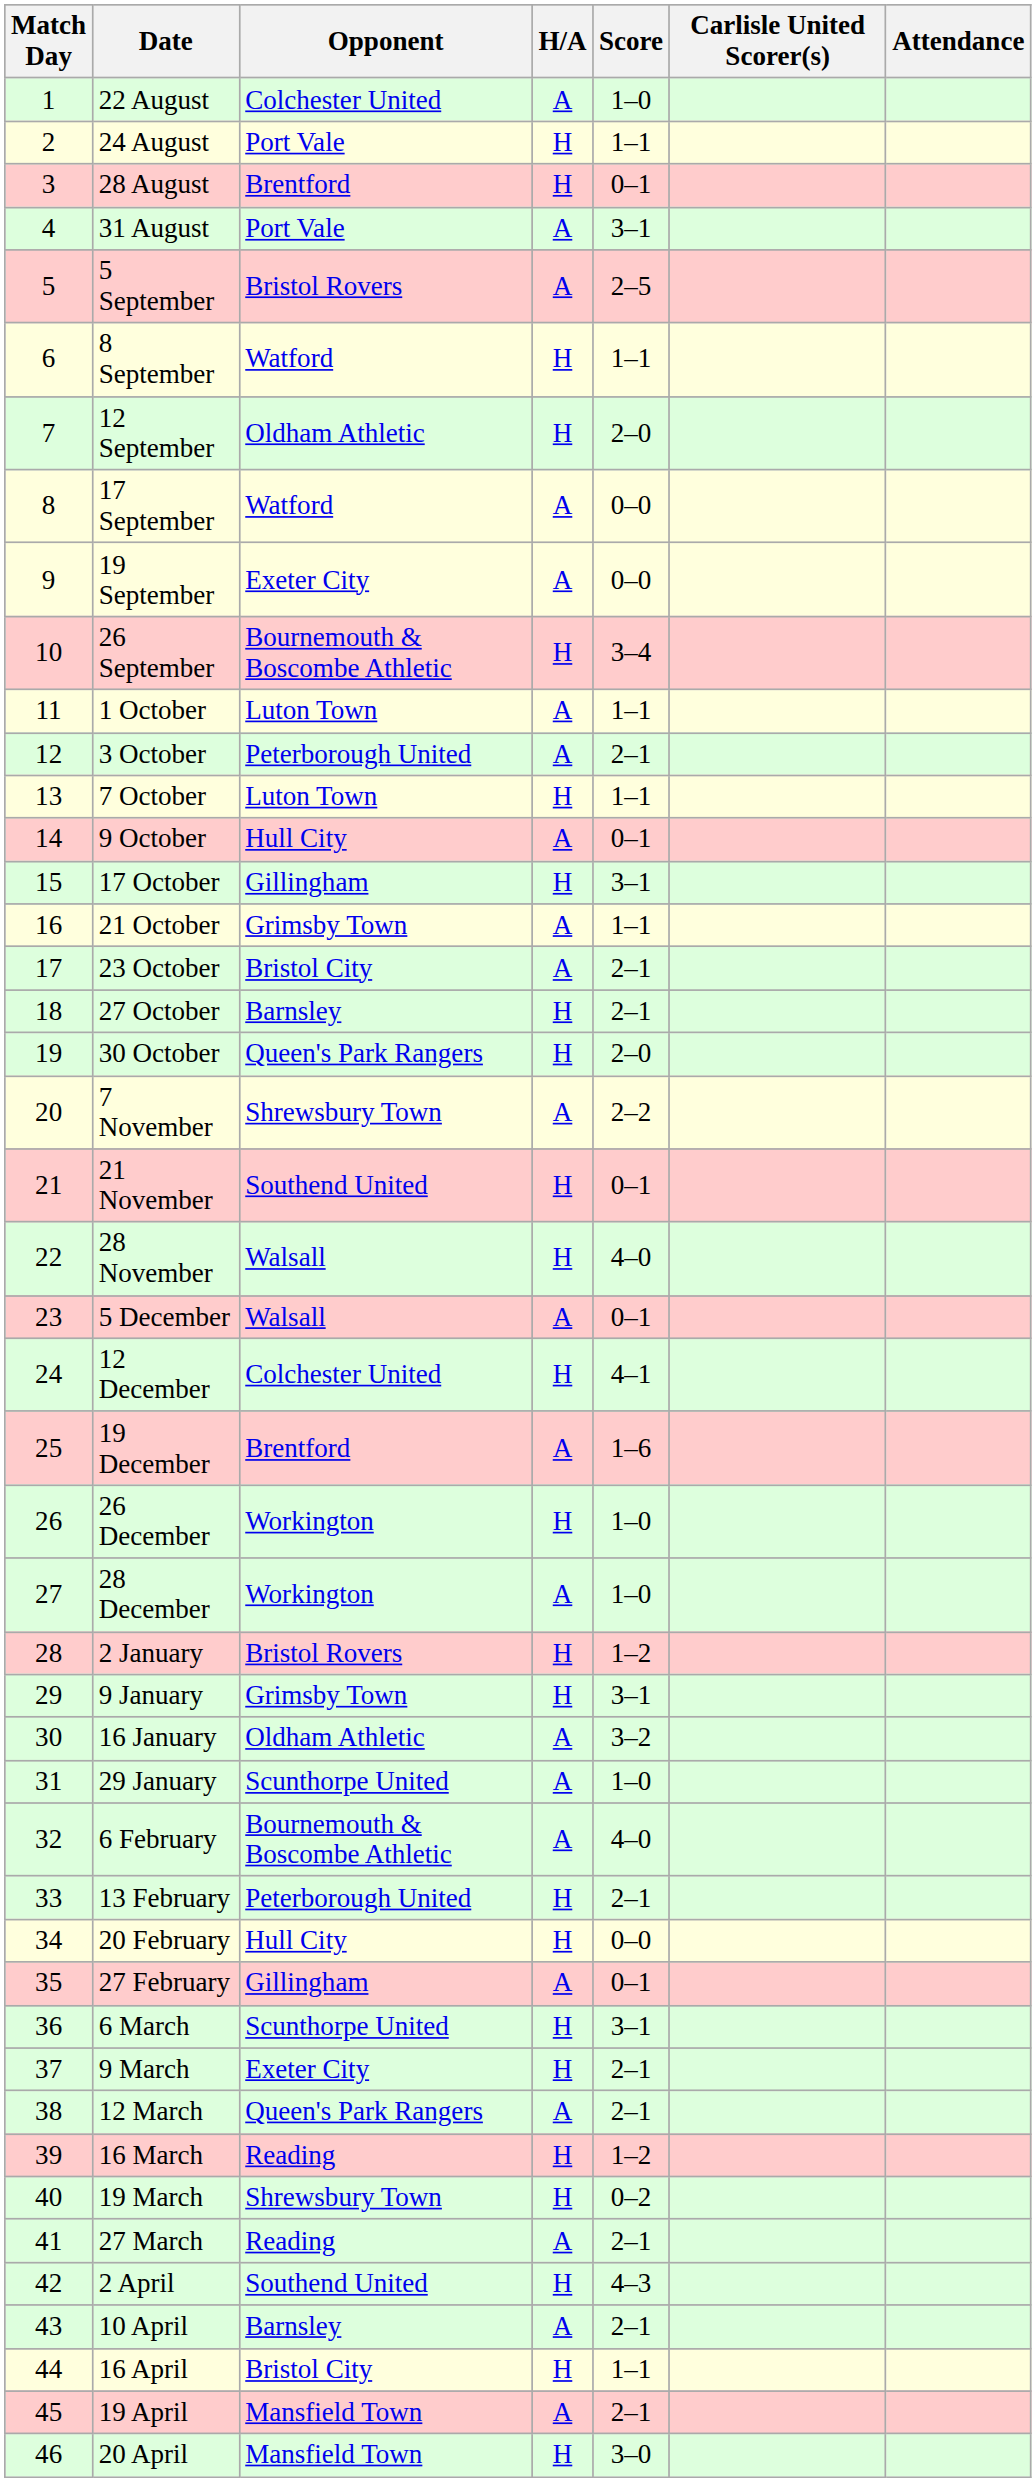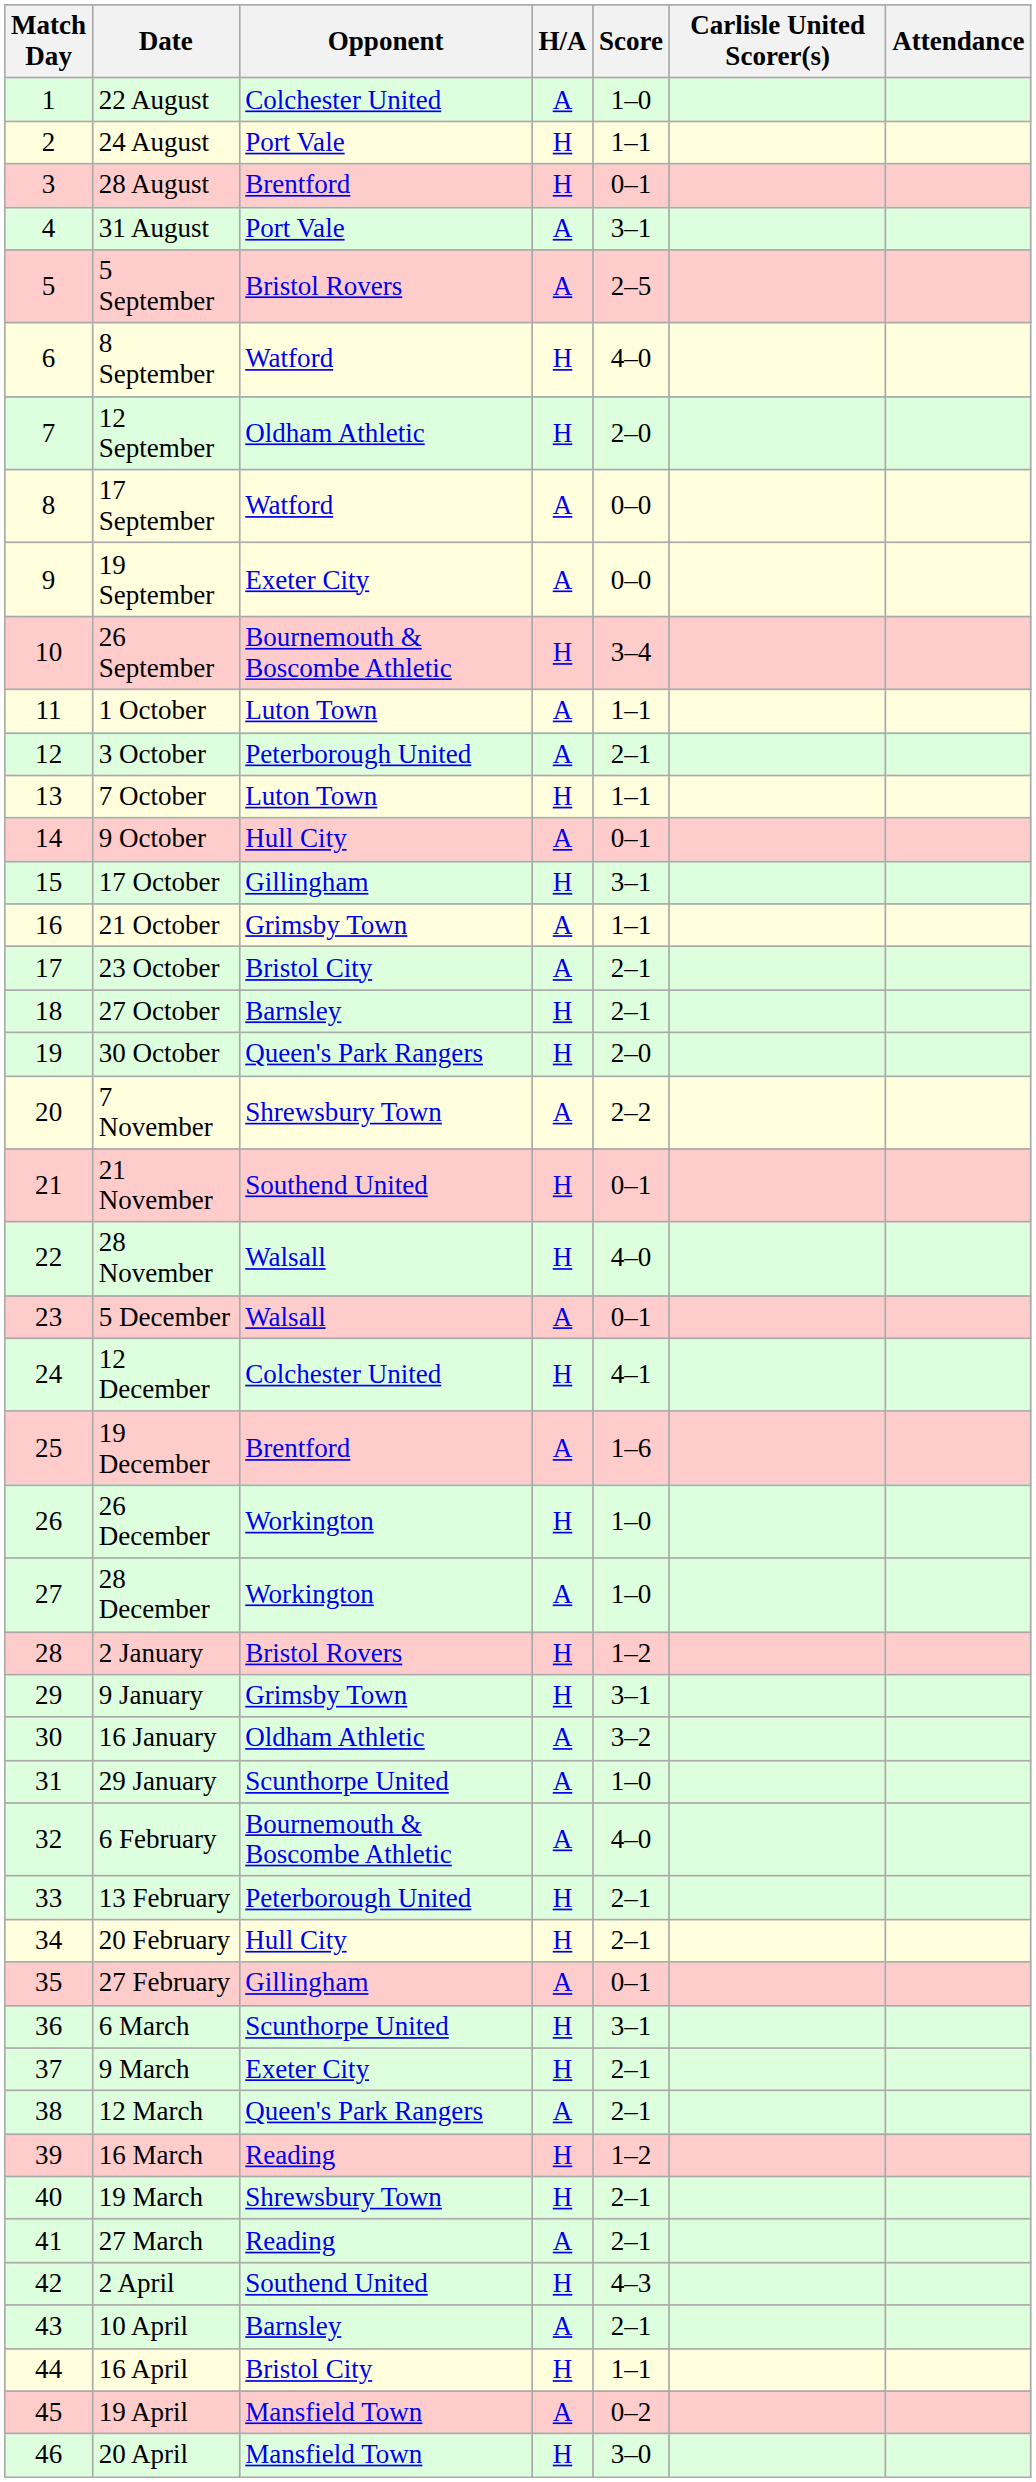 <table class="wikitable" style="text-align:center">
 <tr>
 <th>Match<br> Day</th>
 <th>Date</th>
 <th>Opponent</th>
 <th>H/A</th>
 <th>Score</th>
 <th>Carlisle United Scorer(s)</th>
 <th>Attendance</th>
 </tr>
 <tr bgcolor=#ddffdd>
 <td>1</td>
 <td align=left>22 August</td>
 <td align=left><a href='#'>Colchester United</a></td>
 <td><a href='#'>A</a></td>
 <td>1–0</td>
 <td align=left></td>
 <td></td>
 </tr>
 <tr bgcolor=#ffffdd>
 <td>2</td>
 <td align=left>24 August</td>
 <td align=left><a href='#'>Port Vale</a></td>
 <td><a href='#'>H</a></td>
 <td>1–1</td>
 <td align=left></td>
 <td></td>
 </tr>
 <tr bgcolor=#FFCCCC>
 <td>3</td>
 <td align=left>28 August</td>
 <td align=left><a href='#'>Brentford</a></td>
 <td><a href='#'>H</a></td>
 <td>0–1</td>
 <td align=left></td>
 <td></td>
 </tr>
 <tr bgcolor=#ddffdd>
 <td>4</td>
 <td align=left>31 August</td>
 <td align=left><a href='#'>Port Vale</a></td>
 <td><a href='#'>A</a></td>
 <td>3–1</td>
 <td align=left></td>
 <td></td>
 </tr>
 <tr bgcolor=#FFCCCC>
 <td>5</td>
 <td align=left>5 September</td>
 <td align=left><a href='#'>Bristol Rovers</a></td>
 <td><a href='#'>A</a></td>
 <td>2–5</td>
 <td align=left></td>
 <td></td>
 </tr>
 <tr bgcolor=#ffffdd>
 <td>6</td>
 <td align=left>8 September</td>
 <td align=left><a href='#'>Watford</a></td>
 <td><a href='#'>H</a></td>
-<td>1–1</td>
+<td>4–0</td>
 <td align=left></td>
 <td></td>
 </tr>
 <tr bgcolor=#ddffdd>
 <td>7</td>
 <td align=left>12 September</td>
 <td align=left><a href='#'>Oldham Athletic</a></td>
 <td><a href='#'>H</a></td>
 <td>2–0</td>
 <td align=left></td>
 <td></td>
 </tr>
 <tr bgcolor=#ffffdd>
 <td>8</td>
 <td align=left>17 September</td>
 <td align=left><a href='#'>Watford</a></td>
 <td><a href='#'>A</a></td>
 <td>0–0</td>
 <td align=left></td>
 <td></td>
 </tr>
 <tr bgcolor=#ffffdd>
 <td>9</td>
 <td align=left>19 September</td>
 <td align=left><a href='#'>Exeter City</a></td>
 <td><a href='#'>A</a></td>
 <td>0–0</td>
 <td align=left></td>
 <td></td>
 </tr>
 <tr bgcolor=#FFCCCC>
 <td>10</td>
 <td align=left>26 September</td>
 <td align=left><a href='#'>Bournemouth & Boscombe Athletic</a></td>
 <td><a href='#'>H</a></td>
 <td>3–4</td>
 <td align=left></td>
 <td></td>
 </tr>
 <tr bgcolor=#ffffdd>
 <td>11</td>
 <td align=left>1 October</td>
 <td align=left><a href='#'>Luton Town</a></td>
 <td><a href='#'>A</a></td>
 <td>1–1</td>
 <td align=left></td>
 <td></td>
 </tr>
 <tr bgcolor=#ddffdd>
 <td>12</td>
 <td align=left>3 October</td>
 <td align=left><a href='#'>Peterborough United</a></td>
 <td><a href='#'>A</a></td>
 <td>2–1</td>
 <td align=left></td>
 <td></td>
 </tr>
 <tr bgcolor=#ffffdd>
 <td>13</td>
 <td align=left>7 October</td>
 <td align=left><a href='#'>Luton Town</a></td>
 <td><a href='#'>H</a></td>
 <td>1–1</td>
 <td align=left></td>
 <td></td>
 </tr>
 <tr bgcolor=#FFCCCC>
 <td>14</td>
 <td align=left>9 October</td>
 <td align=left><a href='#'>Hull City</a></td>
 <td><a href='#'>A</a></td>
 <td>0–1</td>
 <td align=left></td>
 <td></td>
 </tr>
 <tr bgcolor=#ddffdd>
 <td>15</td>
 <td align=left>17 October</td>
 <td align=left><a href='#'>Gillingham</a></td>
 <td><a href='#'>H</a></td>
 <td>3–1</td>
 <td align=left></td>
 <td></td>
 </tr>
 <tr bgcolor=#ffffdd>
 <td>16</td>
 <td align=left>21 October</td>
 <td align=left><a href='#'>Grimsby Town</a></td>
 <td><a href='#'>A</a></td>
 <td>1–1</td>
 <td align=left></td>
 <td></td>
 </tr>
 <tr bgcolor=#ddffdd>
 <td>17</td>
 <td align=left>23 October</td>
 <td align=left><a href='#'>Bristol City</a></td>
 <td><a href='#'>A</a></td>
 <td>2–1</td>
 <td align=left></td>
 <td></td>
 </tr>
 <tr bgcolor=#ddffdd>
 <td>18</td>
 <td align=left>27 October</td>
 <td align=left><a href='#'>Barnsley</a></td>
 <td><a href='#'>H</a></td>
 <td>2–1</td>
 <td align=left></td>
 <td></td>
 </tr>
 <tr bgcolor=#ddffdd>
 <td>19</td>
 <td align=left>30 October</td>
 <td align=left><a href='#'>Queen's Park Rangers</a></td>
 <td><a href='#'>H</a></td>
 <td>2–0</td>
 <td align=left></td>
 <td></td>
 </tr>
 <tr bgcolor=#ffffdd>
 <td>20</td>
 <td align=left>7 November</td>
 <td align=left><a href='#'>Shrewsbury Town</a></td>
 <td><a href='#'>A</a></td>
 <td>2–2</td>
 <td align=left></td>
 <td></td>
 </tr>
 <tr bgcolor=#FFCCCC>
 <td>21</td>
 <td align=left>21 November</td>
 <td align=left><a href='#'>Southend United</a></td>
 <td><a href='#'>H</a></td>
 <td>0–1</td>
 <td align=left></td>
 <td></td>
 </tr>
 <tr bgcolor=#ddffdd>
 <td>22</td>
 <td align=left>28 November</td>
 <td align=left><a href='#'>Walsall</a></td>
 <td><a href='#'>H</a></td>
 <td>4–0</td>
 <td align=left></td>
 <td></td>
 </tr>
 <tr bgcolor=#FFCCCC>
 <td>23</td>
 <td align=left>5 December</td>
 <td align=left><a href='#'>Walsall</a></td>
 <td><a href='#'>A</a></td>
 <td>0–1</td>
 <td align=left></td>
 <td></td>
 </tr>
 <tr bgcolor=#ddffdd>
 <td>24</td>
 <td align=left>12 December</td>
 <td align=left><a href='#'>Colchester United</a></td>
 <td><a href='#'>H</a></td>
 <td>4–1</td>
 <td align=left></td>
 <td></td>
 </tr>
 <tr bgcolor=#FFCCCC>
 <td>25</td>
 <td align=left>19 December</td>
 <td align=left><a href='#'>Brentford</a></td>
 <td><a href='#'>A</a></td>
 <td>1–6</td>
 <td align=left></td>
 <td></td>
 </tr>
 <tr bgcolor=#ddffdd>
 <td>26</td>
 <td align=left>26 December</td>
 <td align=left><a href='#'>Workington</a></td>
 <td><a href='#'>H</a></td>
 <td>1–0</td>
 <td align=left></td>
 <td></td>
 </tr>
 <tr bgcolor=#ddffdd>
 <td>27</td>
 <td align=left>28 December</td>
 <td align=left><a href='#'>Workington</a></td>
 <td><a href='#'>A</a></td>
 <td>1–0</td>
 <td align=left></td>
 <td></td>
 </tr>
 <tr bgcolor=#FFCCCC>
 <td>28</td>
 <td align=left>2 January</td>
 <td align=left><a href='#'>Bristol Rovers</a></td>
 <td><a href='#'>H</a></td>
 <td>1–2</td>
 <td align=left></td>
 <td></td>
 </tr>
 <tr bgcolor=#ddffdd>
 <td>29</td>
 <td align=left>9 January</td>
 <td align=left><a href='#'>Grimsby Town</a></td>
 <td><a href='#'>H</a></td>
 <td>3–1</td>
 <td align=left></td>
 <td></td>
 </tr>
 <tr bgcolor=#ddffdd>
 <td>30</td>
 <td align=left>16 January</td>
 <td align=left><a href='#'>Oldham Athletic</a></td>
 <td><a href='#'>A</a></td>
 <td>3–2</td>
 <td align=left></td>
 <td></td>
 </tr>
 <tr bgcolor=#ddffdd>
 <td>31</td>
 <td align=left>29 January</td>
 <td align=left><a href='#'>Scunthorpe United</a></td>
 <td><a href='#'>A</a></td>
 <td>1–0</td>
 <td align=left></td>
 <td></td>
 </tr>
 <tr bgcolor=#ddffdd>
 <td>32</td>
 <td align=left>6 February</td>
 <td align=left><a href='#'>Bournemouth & Boscombe Athletic</a></td>
 <td><a href='#'>A</a></td>
 <td>4–0</td>
 <td align=left></td>
 <td></td>
 </tr>
 <tr bgcolor=#ddffdd>
 <td>33</td>
 <td align=left>13 February</td>
 <td align=left><a href='#'>Peterborough United</a></td>
 <td><a href='#'>H</a></td>
 <td>2–1</td>
 <td align=left></td>
 <td></td>
 </tr>
 <tr bgcolor=#ffffdd>
 <td>34</td>
 <td align=left>20 February</td>
 <td align=left><a href='#'>Hull City</a></td>
 <td><a href='#'>H</a></td>
-<td>0–0</td>
+<td>2–1</td>
 <td align=left></td>
 <td></td>
 </tr>
 <tr bgcolor=#FFCCCC>
 <td>35</td>
 <td align=left>27 February</td>
 <td align=left><a href='#'>Gillingham</a></td>
 <td><a href='#'>A</a></td>
 <td>0–1</td>
 <td align=left></td>
 <td></td>
 </tr>
 <tr bgcolor=#ddffdd>
 <td>36</td>
 <td align=left>6 March</td>
 <td align=left><a href='#'>Scunthorpe United</a></td>
 <td><a href='#'>H</a></td>
 <td>3–1</td>
 <td align=left></td>
 <td></td>
 </tr>
 <tr bgcolor=#ddffdd>
 <td>37</td>
 <td align=left>9 March</td>
 <td align=left><a href='#'>Exeter City</a></td>
 <td><a href='#'>H</a></td>
 <td>2–1</td>
 <td align=left></td>
 <td></td>
 </tr>
 <tr bgcolor=#ddffdd>
 <td>38</td>
 <td align=left>12 March</td>
 <td align=left><a href='#'>Queen's Park Rangers</a></td>
 <td><a href='#'>A</a></td>
 <td>2–1</td>
 <td align=left></td>
 <td></td>
 </tr>
 <tr bgcolor=#FFCCCC>
 <td>39</td>
 <td align=left>16 March</td>
 <td align=left><a href='#'>Reading</a></td>
 <td><a href='#'>H</a></td>
 <td>1–2</td>
 <td align=left></td>
 <td></td>
 </tr>
 <tr bgcolor=#ddffdd>
 <td>40</td>
 <td align=left>19 March</td>
 <td align=left><a href='#'>Shrewsbury Town</a></td>
 <td><a href='#'>H</a></td>
-<td>0–2</td>
+<td>2–1</td>
 <td align=left></td>
 <td></td>
 </tr>
 <tr bgcolor=#ddffdd>
 <td>41</td>
 <td align=left>27 March</td>
 <td align=left><a href='#'>Reading</a></td>
 <td><a href='#'>A</a></td>
 <td>2–1</td>
 <td align=left></td>
 <td></td>
 </tr>
 <tr bgcolor=#ddffdd>
 <td>42</td>
 <td align=left>2 April</td>
 <td align=left><a href='#'>Southend United</a></td>
 <td><a href='#'>H</a></td>
 <td>4–3</td>
 <td align=left></td>
 <td></td>
 </tr>
 <tr bgcolor=#ddffdd>
 <td>43</td>
 <td align=left>10 April</td>
 <td align=left><a href='#'>Barnsley</a></td>
 <td><a href='#'>A</a></td>
 <td>2–1</td>
 <td align=left></td>
 <td></td>
 </tr>
 <tr bgcolor=#ffffdd>
 <td>44</td>
 <td align=left>16 April</td>
 <td align=left><a href='#'>Bristol City</a></td>
 <td><a href='#'>H</a></td>
 <td>1–1</td>
 <td align=left></td>
 <td></td>
 </tr>
 <tr bgcolor=#FFCCCC>
 <td>45</td>
 <td align=left>19 April</td>
 <td align=left><a href='#'>Mansfield Town</a></td>
 <td><a href='#'>A</a></td>
-<td>2–1</td>
+<td>0–2</td>
 <td align=left></td>
 <td></td>
 </tr>
 <tr bgcolor=#ddffdd>
 <td>46</td>
 <td align=left>20 April</td>
 <td align=left><a href='#'>Mansfield Town</a></td>
 <td><a href='#'>H</a></td>
 <td>3–0</td>
 <td align=left></td>
 <td></td>
 </tr>
 </table>
